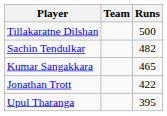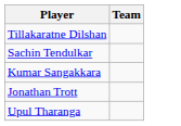 <table class="wikitable">
 <tr>
 <th>Player</th>
 <th>Team</th>
-<th>Runs</th>
 </tr>
 <tr>
 <td><a href='#'>Tillakaratne Dilshan</a></td>
 <td></td>
-<td style="text-align:center">500</td>
 </tr>
 <tr>
 <td><a href='#'>Sachin Tendulkar</a></td>
 <td></td>
-<td style="text-align:center">482</td>
 </tr>
 <tr>
 <td><a href='#'>Kumar Sangakkara</a></td>
 <td></td>
-<td style="text-align:center">465</td>
 </tr>
 <tr>
 <td><a href='#'>Jonathan Trott</a></td>
 <td></td>
-<td style="text-align:center">422</td>
 </tr>
 <tr>
 <td><a href='#'>Upul Tharanga</a></td>
 <td></td>
-<td style="text-align:center">395</td>
 </tr>
 </table>
